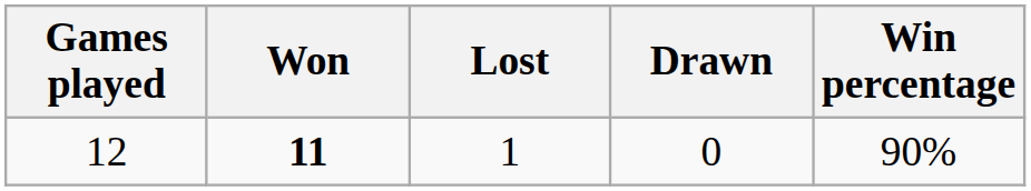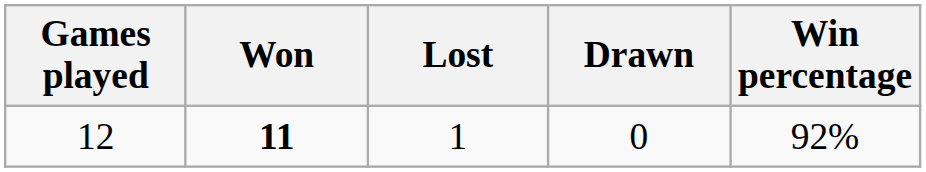 <table class="wikitable" style="text-align:center">
 <tr>
 <th width="70">Games played</th>
 <th width="70">Won</th>
 <th width="70">Lost</th>
 <th width="70">Drawn</th>
 <th width="70">Win percentage</th>
 </tr>
 <tr>
 <td>12</td>
 <td><strong>11</strong></td>
 <td>1</td>
 <td>0</td>
-<td>90%</td>
+<td>92%</td>
 </tr>
 </table>
